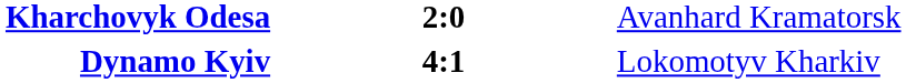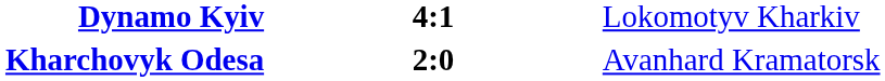 <table width=100% cellspacing=1>
 <tr>
 <th width=20%></th>
 <th width=12%></th>
 <th width=20%></th>
 <th></th>
 </tr>
 <tr style=font-size:90%>
+<td align=right><strong><a href='#'>Dynamo Kyiv</a></strong></td>
+<td align=center><strong>4:1</strong></td>
+<td><a href='#'>Lokomotyv Kharkiv</a></td>
+<td align=center></td>
+</tr>
+<tr style=font-size:90%>
 <td align=right><strong><a href='#'>Kharchovyk Odesa</a></strong></td>
 <td align=center><strong>2:0</strong></td>
 <td><a href='#'>Avanhard Kramatorsk</a></td>
 <td align=center></td>
 </tr>
-<tr style=font-size:90%>
-<td align=right><strong><a href='#'>Dynamo Kyiv</a></strong></td>
-<td align=center><strong>4:1</strong></td>
-<td><a href='#'>Lokomotyv Kharkiv</a></td>
-<td align=center></td>
-</tr>
 </table>
